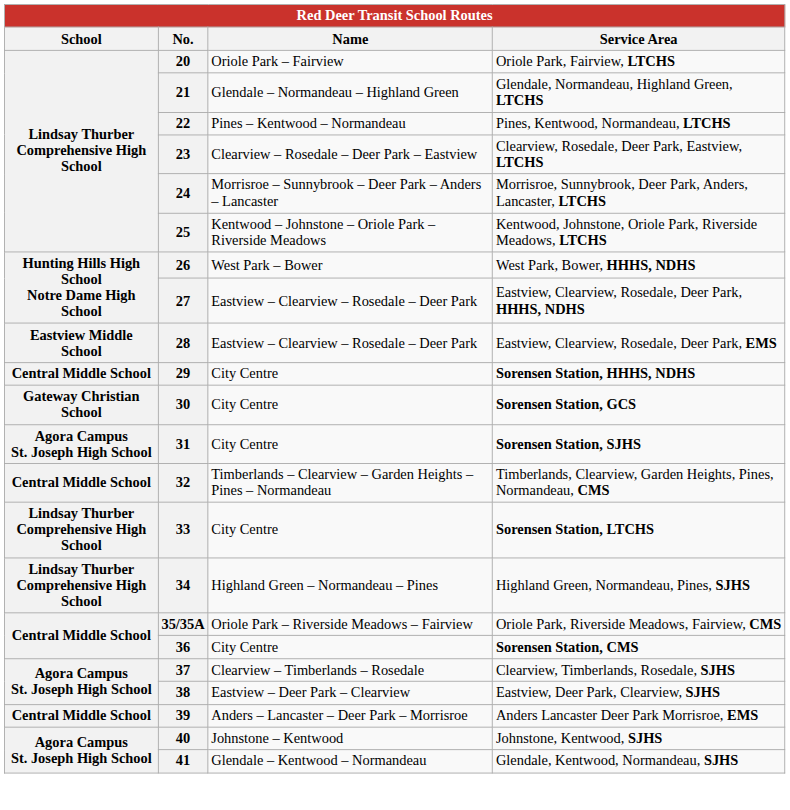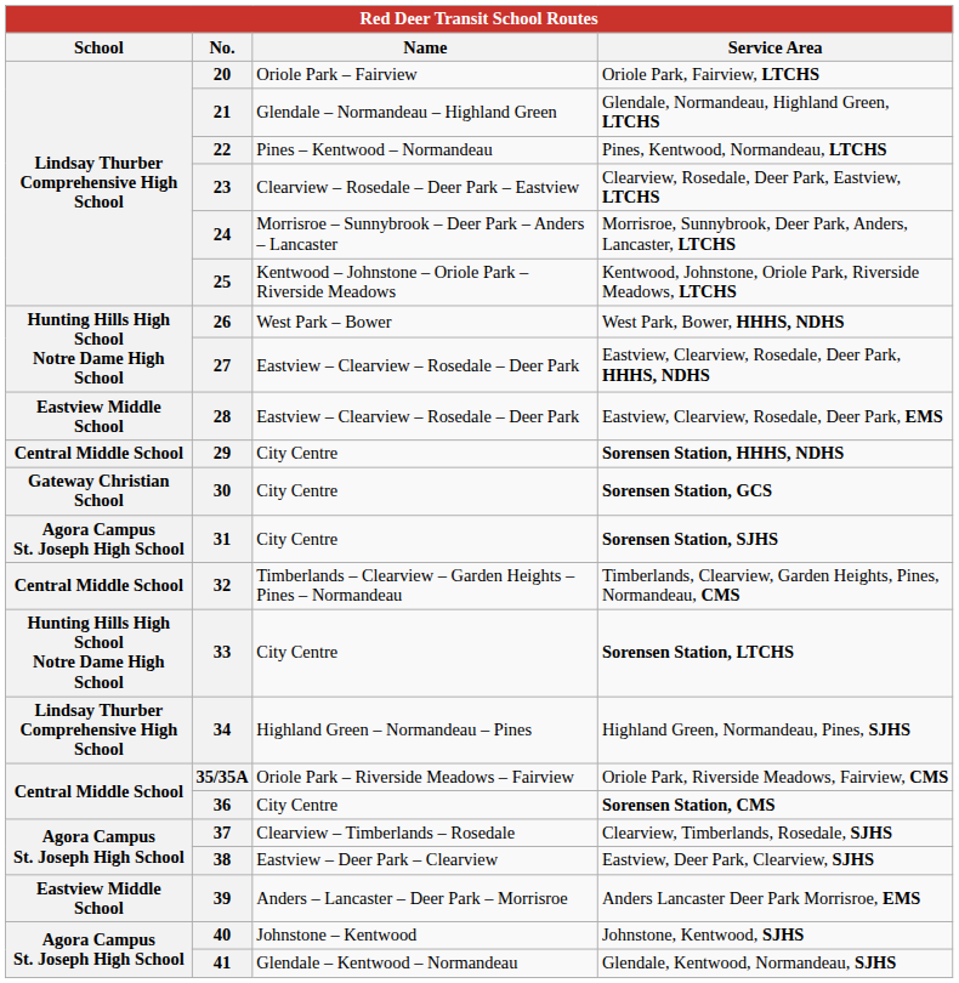 <table class="wikitable sortable mw-collapsible mw-collapsed">
 <tr>
 <th colspan="4" style="background: #ca322c; font-size:100%; color:#FFFFFF;">Red Deer Transit School Routes</th>
 </tr>
 <tr>
 <th>School</th>
 <th>No.</th>
 <th>Name</th>
 <th>Service Area</th>
 </tr>
 <tr>
 <th rowspan="6">Lindsay Thurber<br>Comprehensive High School</th>
 <th>20</th>
 <td>Oriole Park – Fairview</td>
 <td>Oriole Park, Fairview, <strong>LTCHS</strong></td>
 </tr>
 <tr>
 <th>21</th>
 <td>Glendale – Normandeau – Highland Green</td>
 <td>Glendale, Normandeau, Highland Green, <strong>LTCHS</strong></td>
 </tr>
 <tr>
 <th>22</th>
 <td>Pines – Kentwood – Normandeau</td>
 <td>Pines, Kentwood, Normandeau, <strong>LTCHS</strong></td>
 </tr>
 <tr>
 <th>23</th>
 <td>Clearview – Rosedale – Deer Park – Eastview</td>
 <td>Clearview, Rosedale, Deer Park, Eastview, <strong>LTCHS</strong></td>
 </tr>
 <tr>
 <th>24</th>
 <td>Morrisroe – Sunnybrook – Deer Park – Anders – Lancaster</td>
 <td>Morrisroe, Sunnybrook, Deer Park, Anders, Lancaster, <strong>LTCHS</strong></td>
 </tr>
 <tr>
 <th>25</th>
 <td>Kentwood – Johnstone – Oriole Park – Riverside Meadows</td>
 <td>Kentwood, Johnstone, Oriole Park, Riverside Meadows, <strong>LTCHS</strong></td>
 </tr>
 <tr>
 <th rowspan="2">Hunting Hills High School<br>Notre Dame High School</th>
 <th>26</th>
 <td>West Park – Bower</td>
 <td>West Park, Bower, <strong>HHHS, NDHS</strong></td>
 </tr>
 <tr>
 <th>27</th>
 <td>Eastview – Clearview – Rosedale – Deer Park</td>
 <td>Eastview, Clearview, Rosedale, Deer Park, <strong>HHHS, NDHS</strong></td>
 </tr>
 <tr>
 <th>Eastview Middle School</th>
 <th>28</th>
 <td>Eastview – Clearview – Rosedale – Deer Park</td>
 <td>Eastview, Clearview, Rosedale, Deer Park, <strong>EMS</strong></td>
 </tr>
 <tr>
 <th>Central Middle School</th>
 <th>29</th>
 <td>City Centre</td>
 <td><strong>Sorensen Station, HHHS, NDHS</strong></td>
 </tr>
 <tr>
 <th>Gateway Christian School</th>
 <th>30</th>
 <td>City Centre</td>
 <td><strong>Sorensen Station, GCS</strong></td>
 </tr>
 <tr>
 <th>Agora Campus<br>St. Joseph High School</th>
 <th>31</th>
 <td>City Centre</td>
 <td><strong>Sorensen Station, SJHS</strong></td>
 </tr>
 <tr>
 <th>Central Middle School</th>
 <th>32</th>
 <td>Timberlands – Clearview – Garden Heights – Pines – Normandeau</td>
 <td>Timberlands, Clearview, Garden Heights, Pines, Normandeau, <strong>CMS</strong></td>
 </tr>
 <tr>
-<th>Lindsay Thurber<br>Comprehensive High School</th>
+<th>Hunting Hills High School<br>Notre Dame High School</th>
 <th>33</th>
 <td>City Centre</td>
 <td><strong>Sorensen Station, LTCHS</strong></td>
 </tr>
 <tr>
 <th>Lindsay Thurber<br>Comprehensive High School</th>
 <th>34</th>
 <td>Highland Green – Normandeau – Pines</td>
 <td>Highland Green, Normandeau, Pines, <strong>SJHS</strong></td>
 </tr>
 <tr>
 <th rowspan="2">Central Middle School</th>
 <th>35/35A</th>
 <td>Oriole Park – Riverside Meadows – Fairview</td>
 <td>Oriole Park, Riverside Meadows, Fairview, <strong>CMS</strong></td>
 </tr>
 <tr>
 <th>36</th>
 <td>City Centre</td>
 <td><strong>Sorensen Station, CMS</strong></td>
 </tr>
 <tr>
 <th rowspan="2">Agora Campus<br>St. Joseph High School</th>
 <th>37</th>
 <td>Clearview – Timberlands – Rosedale</td>
 <td>Clearview, Timberlands, Rosedale, <strong>SJHS</strong></td>
 </tr>
 <tr>
 <th>38</th>
 <td>Eastview – Deer Park – Clearview</td>
 <td>Eastview, Deer Park, Clearview, <strong>SJHS</strong></td>
 </tr>
 <tr>
-<th>Central Middle School</th>
+<th>Eastview Middle School</th>
 <th>39</th>
 <td>Anders – Lancaster – Deer Park – Morrisroe</td>
 <td>Anders Lancaster Deer Park Morrisroe, <strong>EMS</strong></td>
 </tr>
 <tr>
 <th rowspan="2">Agora Campus<br>St. Joseph High School</th>
 <th>40</th>
 <td>Johnstone – Kentwood</td>
 <td>Johnstone, Kentwood, <strong>SJHS</strong></td>
 </tr>
 <tr>
 <th>41</th>
 <td>Glendale – Kentwood – Normandeau</td>
 <td>Glendale, Kentwood, Normandeau, <strong>SJHS</strong></td>
 </tr>
 </table>
